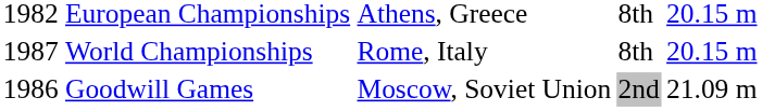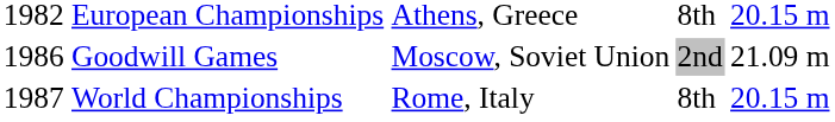 <table>
 <tr>
 <td>1982</td>
 <td><a href='#'>European Championships</a></td>
 <td><a href='#'>Athens</a>, Greece</td>
-<td>8th</td>
-<td><a href='#'>20.15 m</a></td>
-</tr>
-<tr>
-<td>1987</td>
-<td><a href='#'>World Championships</a></td>
-<td><a href='#'>Rome</a>, Italy</td>
 <td>8th</td>
 <td><a href='#'>20.15 m</a></td>
 </tr>
 <tr>
 <td>1986</td>
 <td><a href='#'>Goodwill Games</a></td>
 <td><a href='#'>Moscow</a>, Soviet Union</td>
 <td bgcolor=silver>2nd</td>
 <td>21.09 m</td>
 </tr>
+<tr>
+<td>1987</td>
+<td><a href='#'>World Championships</a></td>
+<td><a href='#'>Rome</a>, Italy</td>
+<td>8th</td>
+<td><a href='#'>20.15 m</a></td>
+</tr>
 </table>
